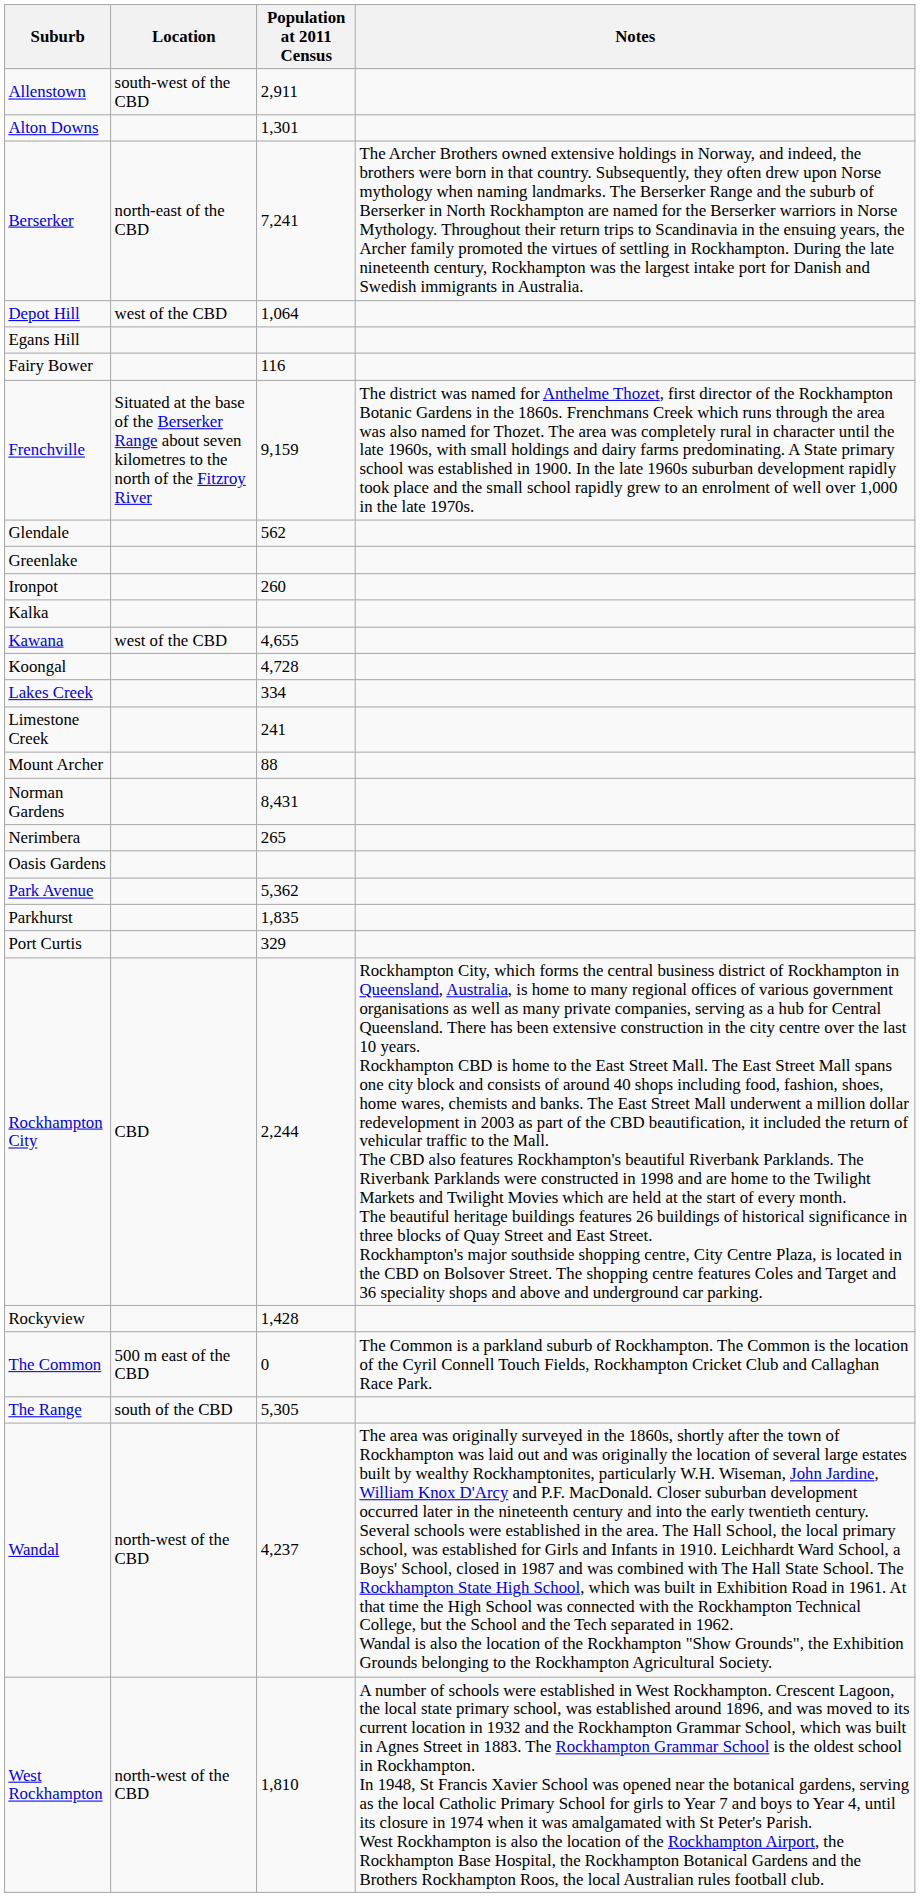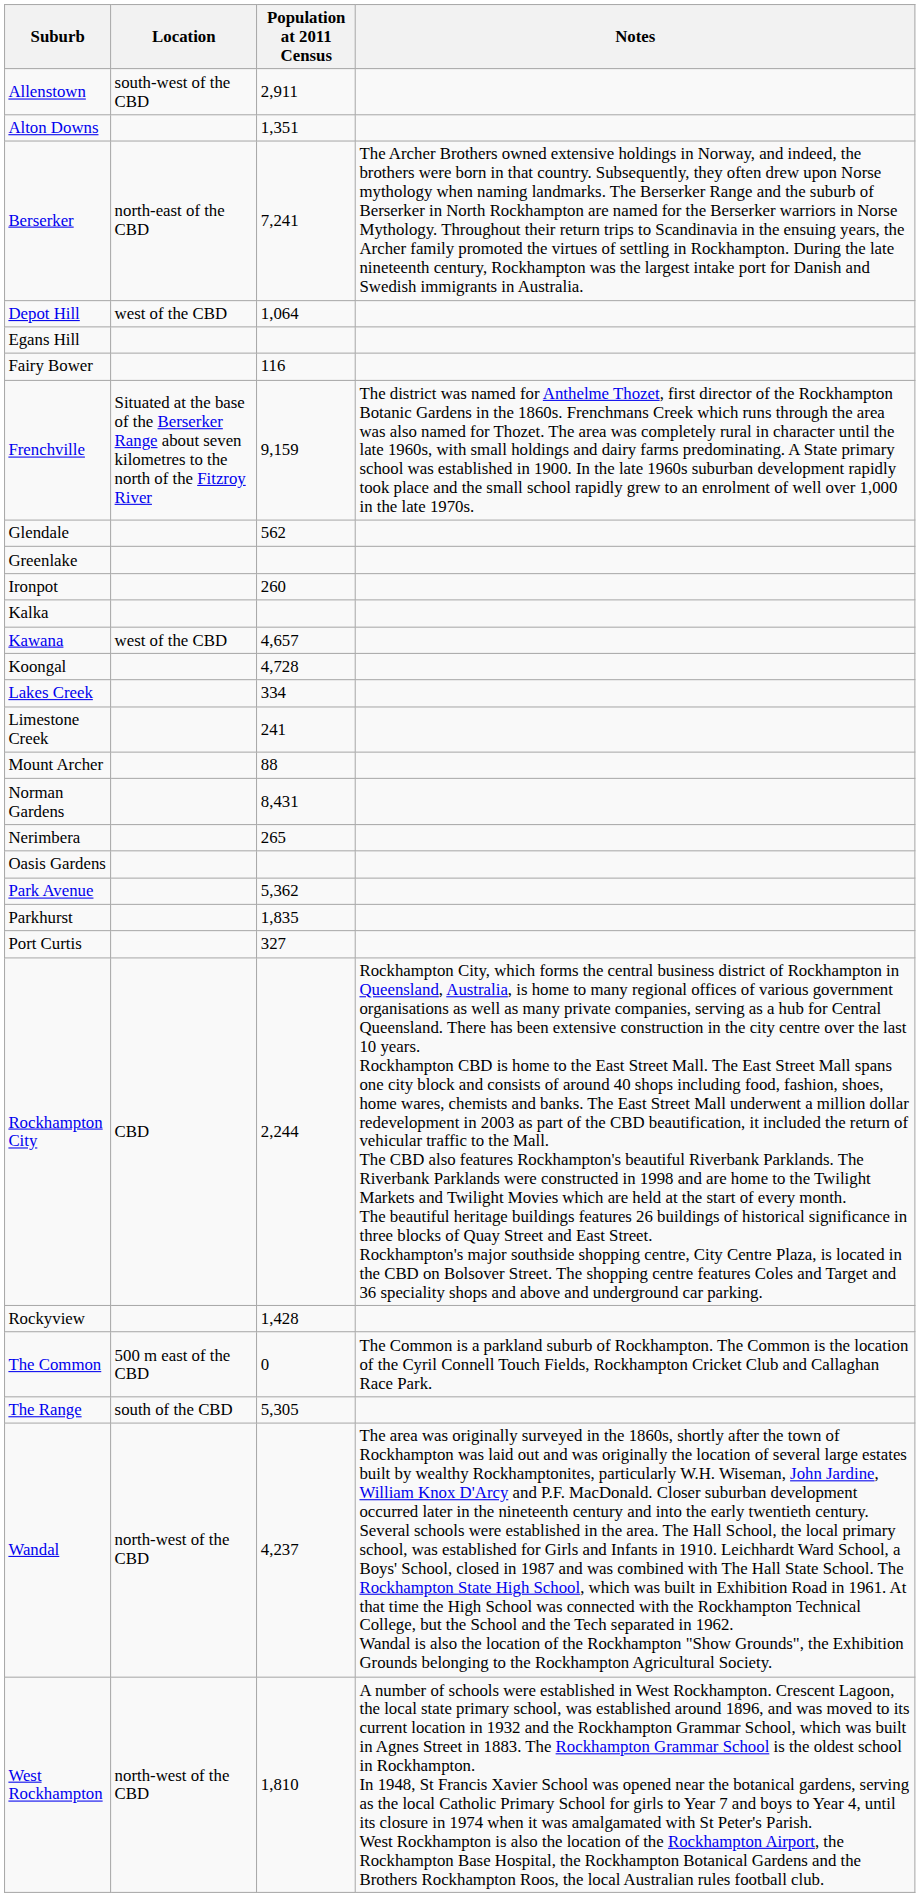 <table class="wikitable">
 <tr>
 <th>Suburb</th>
 <th>Location</th>
 <th>Population at 2011 Census</th>
 <th>Notes</th>
 </tr>
 <tr>
 <td><a href='#'>Allenstown</a></td>
 <td> south-west of the CBD</td>
 <td>2,911</td>
 <td></td>
 </tr>
 <tr>
 <td><a href='#'>Alton Downs</a></td>
 <td></td>
-<td>1,301</td>
+<td>1,351</td>
 <td></td>
 </tr>
 <tr>
 <td><a href='#'>Berserker</a></td>
 <td> north-east of the CBD</td>
 <td>7,241</td>
 <td>The Archer Brothers owned extensive holdings in Norway, and indeed, the brothers were born in that country.  Subsequently, they often drew upon Norse mythology when naming landmarks.  The Berserker Range and the suburb of Berserker in North Rockhampton are named for the Berserker warriors in Norse Mythology.  Throughout their return trips to Scandinavia in the ensuing years, the Archer family promoted the virtues of settling in Rockhampton.  During the late nineteenth century, Rockhampton was the largest intake port for Danish and Swedish immigrants in Australia.</td>
 </tr>
 <tr>
 <td><a href='#'>Depot Hill</a></td>
 <td> west of the CBD</td>
 <td>1,064</td>
 <td></td>
 </tr>
 <tr>
 <td>Egans Hill</td>
 <td></td>
 <td></td>
 <td></td>
 </tr>
 <tr>
 <td>Fairy Bower</td>
 <td></td>
 <td>116</td>
 <td></td>
 </tr>
 <tr>
 <td><a href='#'>Frenchville</a></td>
 <td>Situated at the base of the <a href='#'>Berserker Range</a> about seven kilometres to the north of the <a href='#'>Fitzroy River</a></td>
 <td>9,159</td>
 <td>The district was named for <a href='#'>Anthelme Thozet</a>, first director of the Rockhampton Botanic Gardens in the 1860s. Frenchmans Creek which runs through the area was also named for Thozet. The area was completely rural in character until the late 1960s, with small holdings and dairy farms predominating. A State primary school was established in 1900. In the late 1960s suburban development rapidly took place and the small school rapidly grew to an enrolment of well over 1,000 in the late 1970s.</td>
 </tr>
 <tr>
 <td>Glendale</td>
 <td></td>
 <td>562</td>
 <td></td>
 </tr>
 <tr>
 <td>Greenlake</td>
 <td></td>
 <td></td>
 <td></td>
 </tr>
 <tr>
 <td>Ironpot</td>
 <td></td>
 <td>260</td>
 <td></td>
 </tr>
 <tr>
 <td>Kalka</td>
 <td></td>
 <td></td>
 <td></td>
 </tr>
 <tr>
 <td><a href='#'>Kawana</a></td>
 <td> west of the CBD</td>
-<td>4,655</td>
+<td>4,657</td>
 <td></td>
 </tr>
 <tr>
 <td>Koongal</td>
 <td></td>
 <td>4,728</td>
 <td></td>
 </tr>
 <tr>
 <td><a href='#'>Lakes Creek</a></td>
 <td></td>
 <td>334</td>
 <td></td>
 </tr>
 <tr>
 <td>Limestone Creek</td>
 <td></td>
 <td>241</td>
 <td></td>
 </tr>
 <tr>
 <td>Mount Archer</td>
 <td></td>
 <td>88</td>
 <td></td>
 </tr>
 <tr>
 <td>Norman Gardens</td>
 <td></td>
 <td>8,431</td>
 <td></td>
 </tr>
 <tr>
 <td>Nerimbera</td>
 <td></td>
 <td>265</td>
 <td></td>
 </tr>
 <tr>
 <td>Oasis Gardens</td>
 <td></td>
 <td></td>
 <td></td>
 </tr>
 <tr>
 <td><a href='#'>Park Avenue</a></td>
 <td></td>
 <td>5,362</td>
 <td></td>
 </tr>
 <tr>
 <td>Parkhurst</td>
 <td></td>
 <td>1,835</td>
 <td></td>
 </tr>
 <tr>
 <td>Port Curtis</td>
 <td></td>
-<td>329</td>
+<td>327</td>
 <td></td>
 </tr>
 <tr>
 <td><a href='#'>Rockhampton City</a></td>
 <td>CBD</td>
 <td>2,244</td>
 <td>Rockhampton City, which forms the central business district of Rockhampton in <a href='#'>Queensland</a>, <a href='#'>Australia</a>, is home to many regional offices of various government organisations as well as many private companies, serving as a hub for Central Queensland. There has been extensive construction in the city centre over the last 10 years.<br>Rockhampton CBD is home to the East Street Mall. The East Street Mall spans one city block and consists of around 40 shops including food, fashion, shoes, home wares, chemists and banks. The East Street Mall underwent a million dollar redevelopment in 2003 as part of the CBD beautification, it included the return of vehicular traffic to the Mall.<br>The CBD also features Rockhampton's beautiful Riverbank Parklands. The Riverbank Parklands were constructed in 1998 and are home to the Twilight Markets and Twilight Movies which are held at the start of every month.<br>The beautiful heritage buildings features 26 buildings of historical significance in three blocks of Quay Street and East Street.<br>Rockhampton's major southside shopping centre, City Centre Plaza, is located in the CBD on Bolsover Street. The shopping centre features Coles and Target and 36 speciality shops and above and underground car parking.</td>
 </tr>
 <tr>
 <td>Rockyview</td>
 <td></td>
 <td>1,428</td>
 <td></td>
 </tr>
 <tr>
 <td><a href='#'>The Common</a></td>
 <td>500 m east of the CBD</td>
 <td>0</td>
 <td>The Common is a parkland suburb of Rockhampton. The Common is the location of the Cyril Connell Touch Fields, Rockhampton Cricket Club and Callaghan Race Park.</td>
 </tr>
 <tr>
 <td><a href='#'>The Range</a></td>
 <td> south of the CBD</td>
 <td>5,305</td>
 <td></td>
 </tr>
 <tr>
 <td><a href='#'>Wandal</a></td>
 <td> north-west of the CBD</td>
 <td>4,237</td>
 <td>The area was originally surveyed in the 1860s, shortly after the town of Rockhampton was laid out and was originally the location of several large estates built by wealthy Rockhamptonites, particularly W.H. Wiseman, <a href='#'>John Jardine</a>, <a href='#'>William Knox D'Arcy</a> and P.F. MacDonald. Closer suburban development occurred later in the nineteenth century and into the early twentieth century.<br>Several schools were established in the area. The Hall School, the local primary school, was established for Girls and Infants in 1910. Leichhardt Ward School, a Boys' School, closed in 1987 and was combined with The Hall State School. The <a href='#'>Rockhampton State High School</a>, which was built in Exhibition Road in 1961. At that time the High School was connected with the Rockhampton Technical College, but the School and the Tech separated in 1962.<br>Wandal is also the location of the Rockhampton "Show Grounds", the Exhibition Grounds belonging to the Rockhampton Agricultural Society.</td>
 </tr>
 <tr>
 <td><a href='#'>West Rockhampton</a></td>
 <td> north-west of the CBD</td>
 <td>1,810</td>
 <td>A number of schools were established in West Rockhampton. Crescent Lagoon, the local state primary school, was established around 1896, and was moved to its current location in 1932 and the Rockhampton Grammar School, which was built in Agnes Street in 1883. The <a href='#'>Rockhampton Grammar School</a> is the oldest school in Rockhampton.<br>In 1948, St Francis Xavier School was opened near the botanical gardens, serving as the local Catholic Primary School for girls to Year 7 and boys to Year 4, until its closure in 1974 when it was amalgamated with St Peter's Parish.<br>West Rockhampton is also the location of the <a href='#'>Rockhampton Airport</a>, the Rockhampton Base Hospital, the Rockhampton Botanical Gardens and the Brothers Rockhampton Roos, the local Australian rules football club.</td>
 </tr>
 </table>
